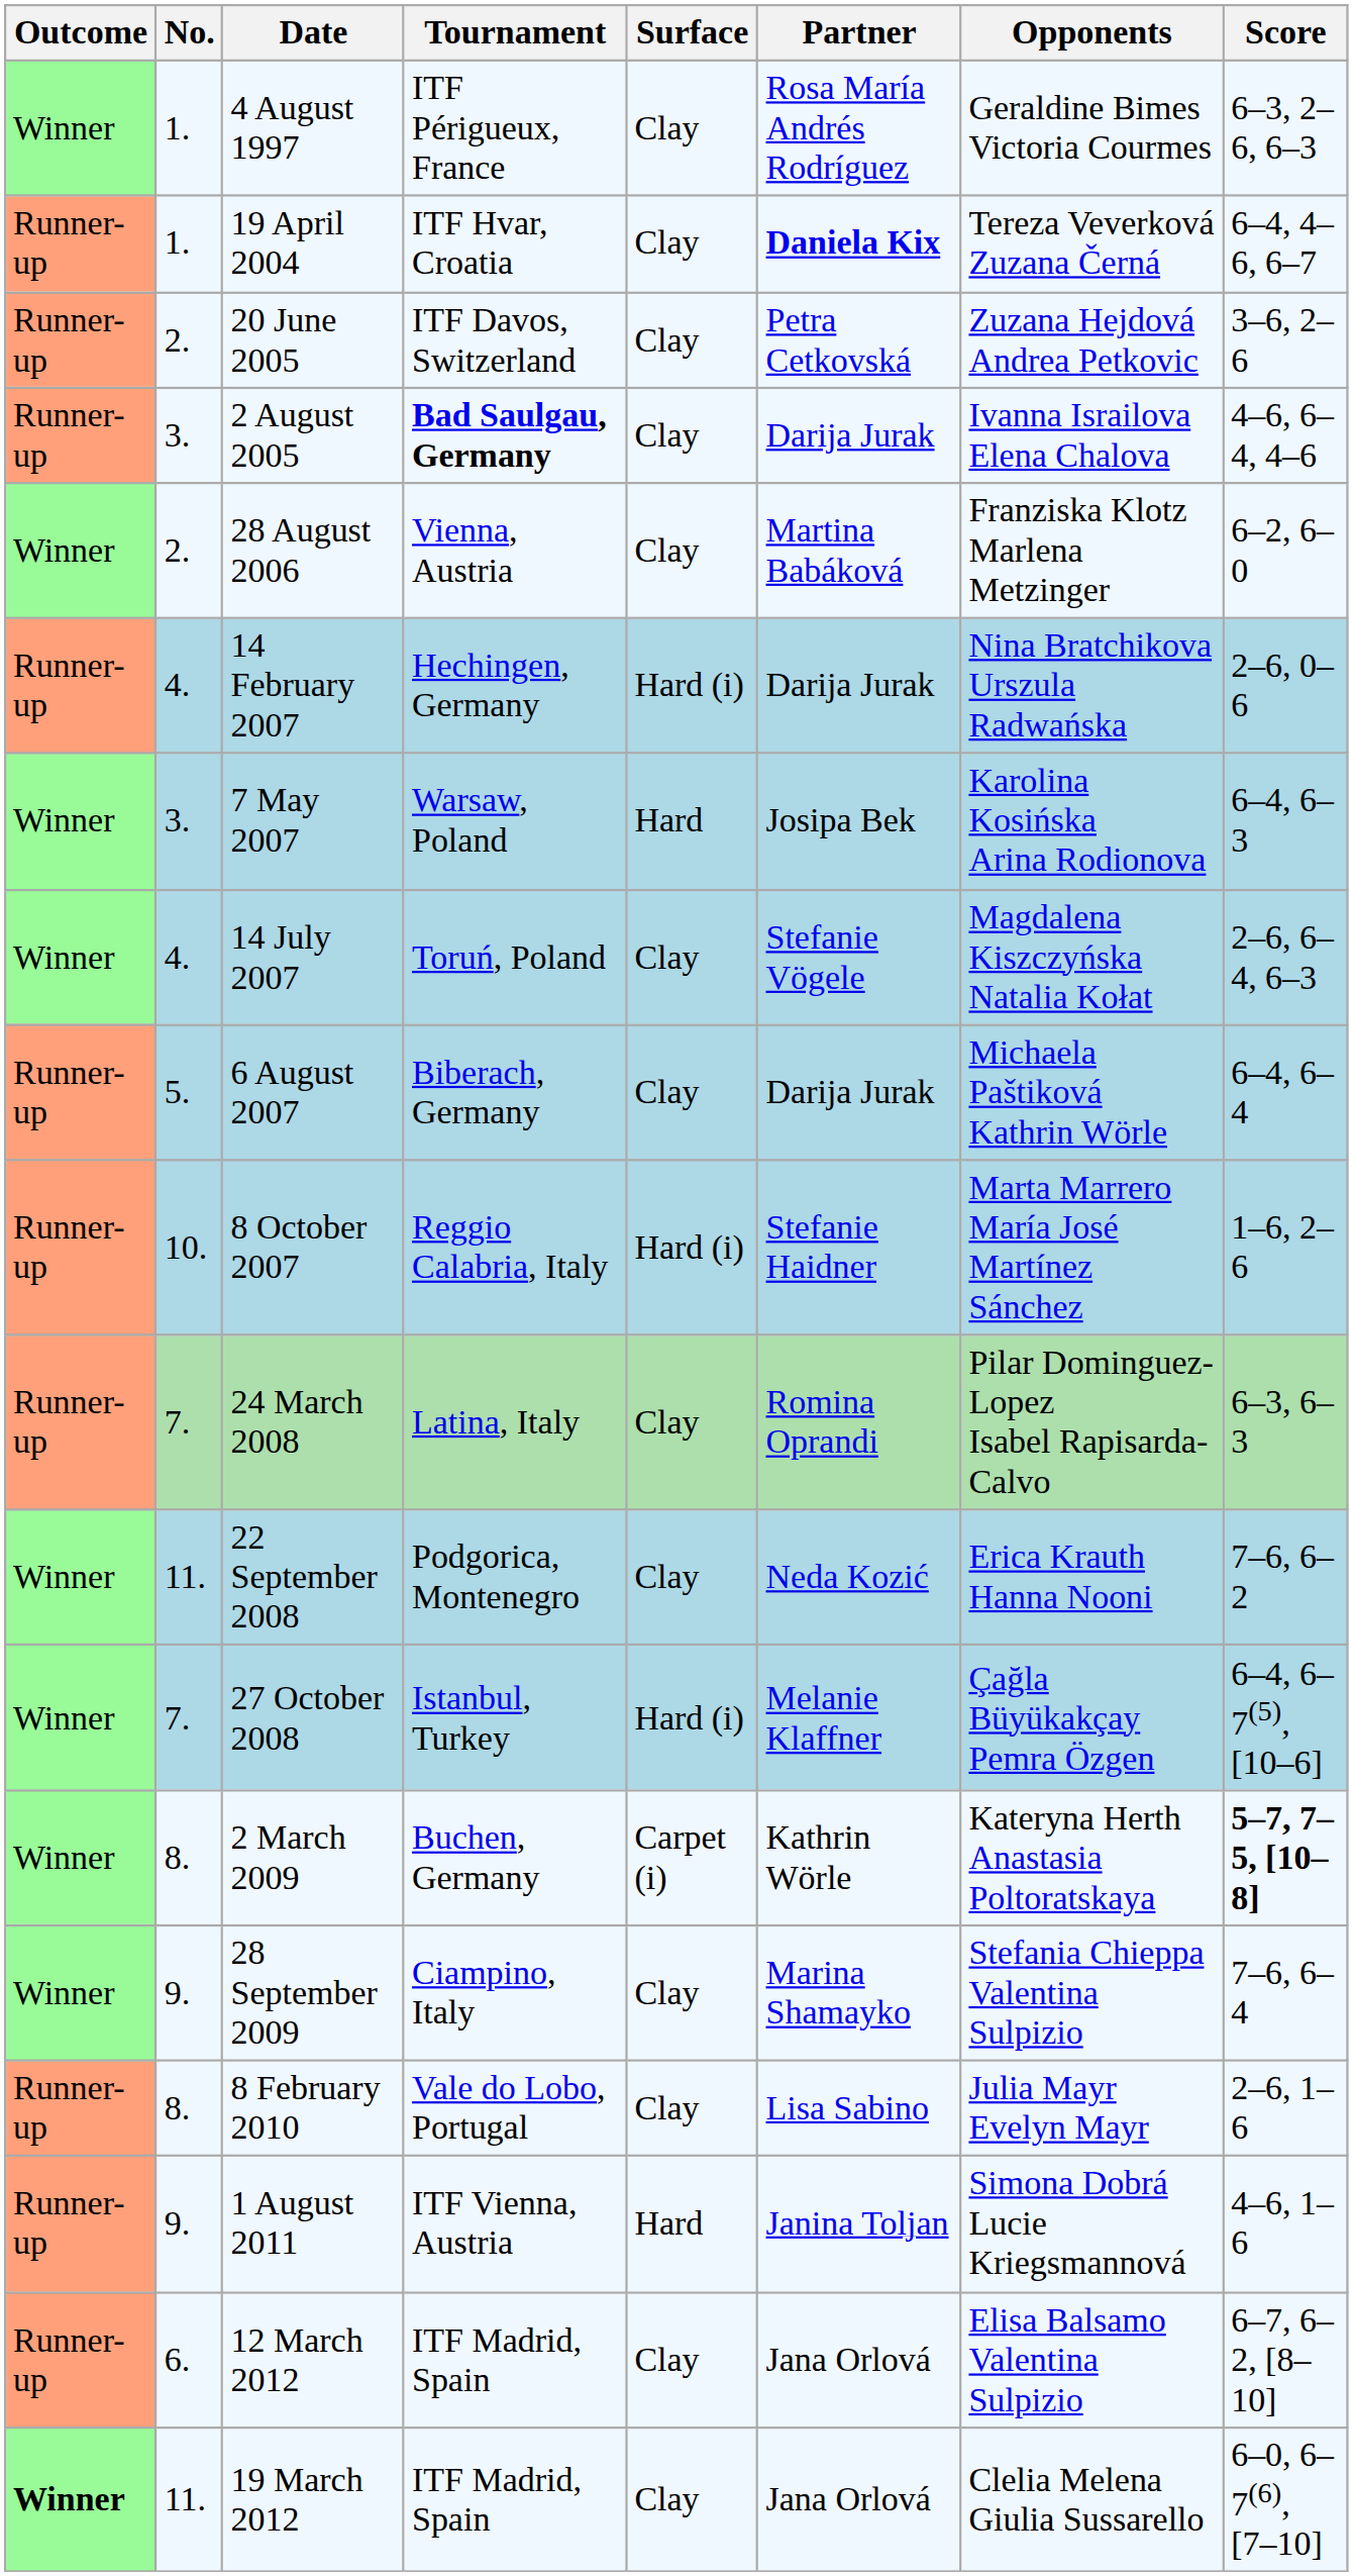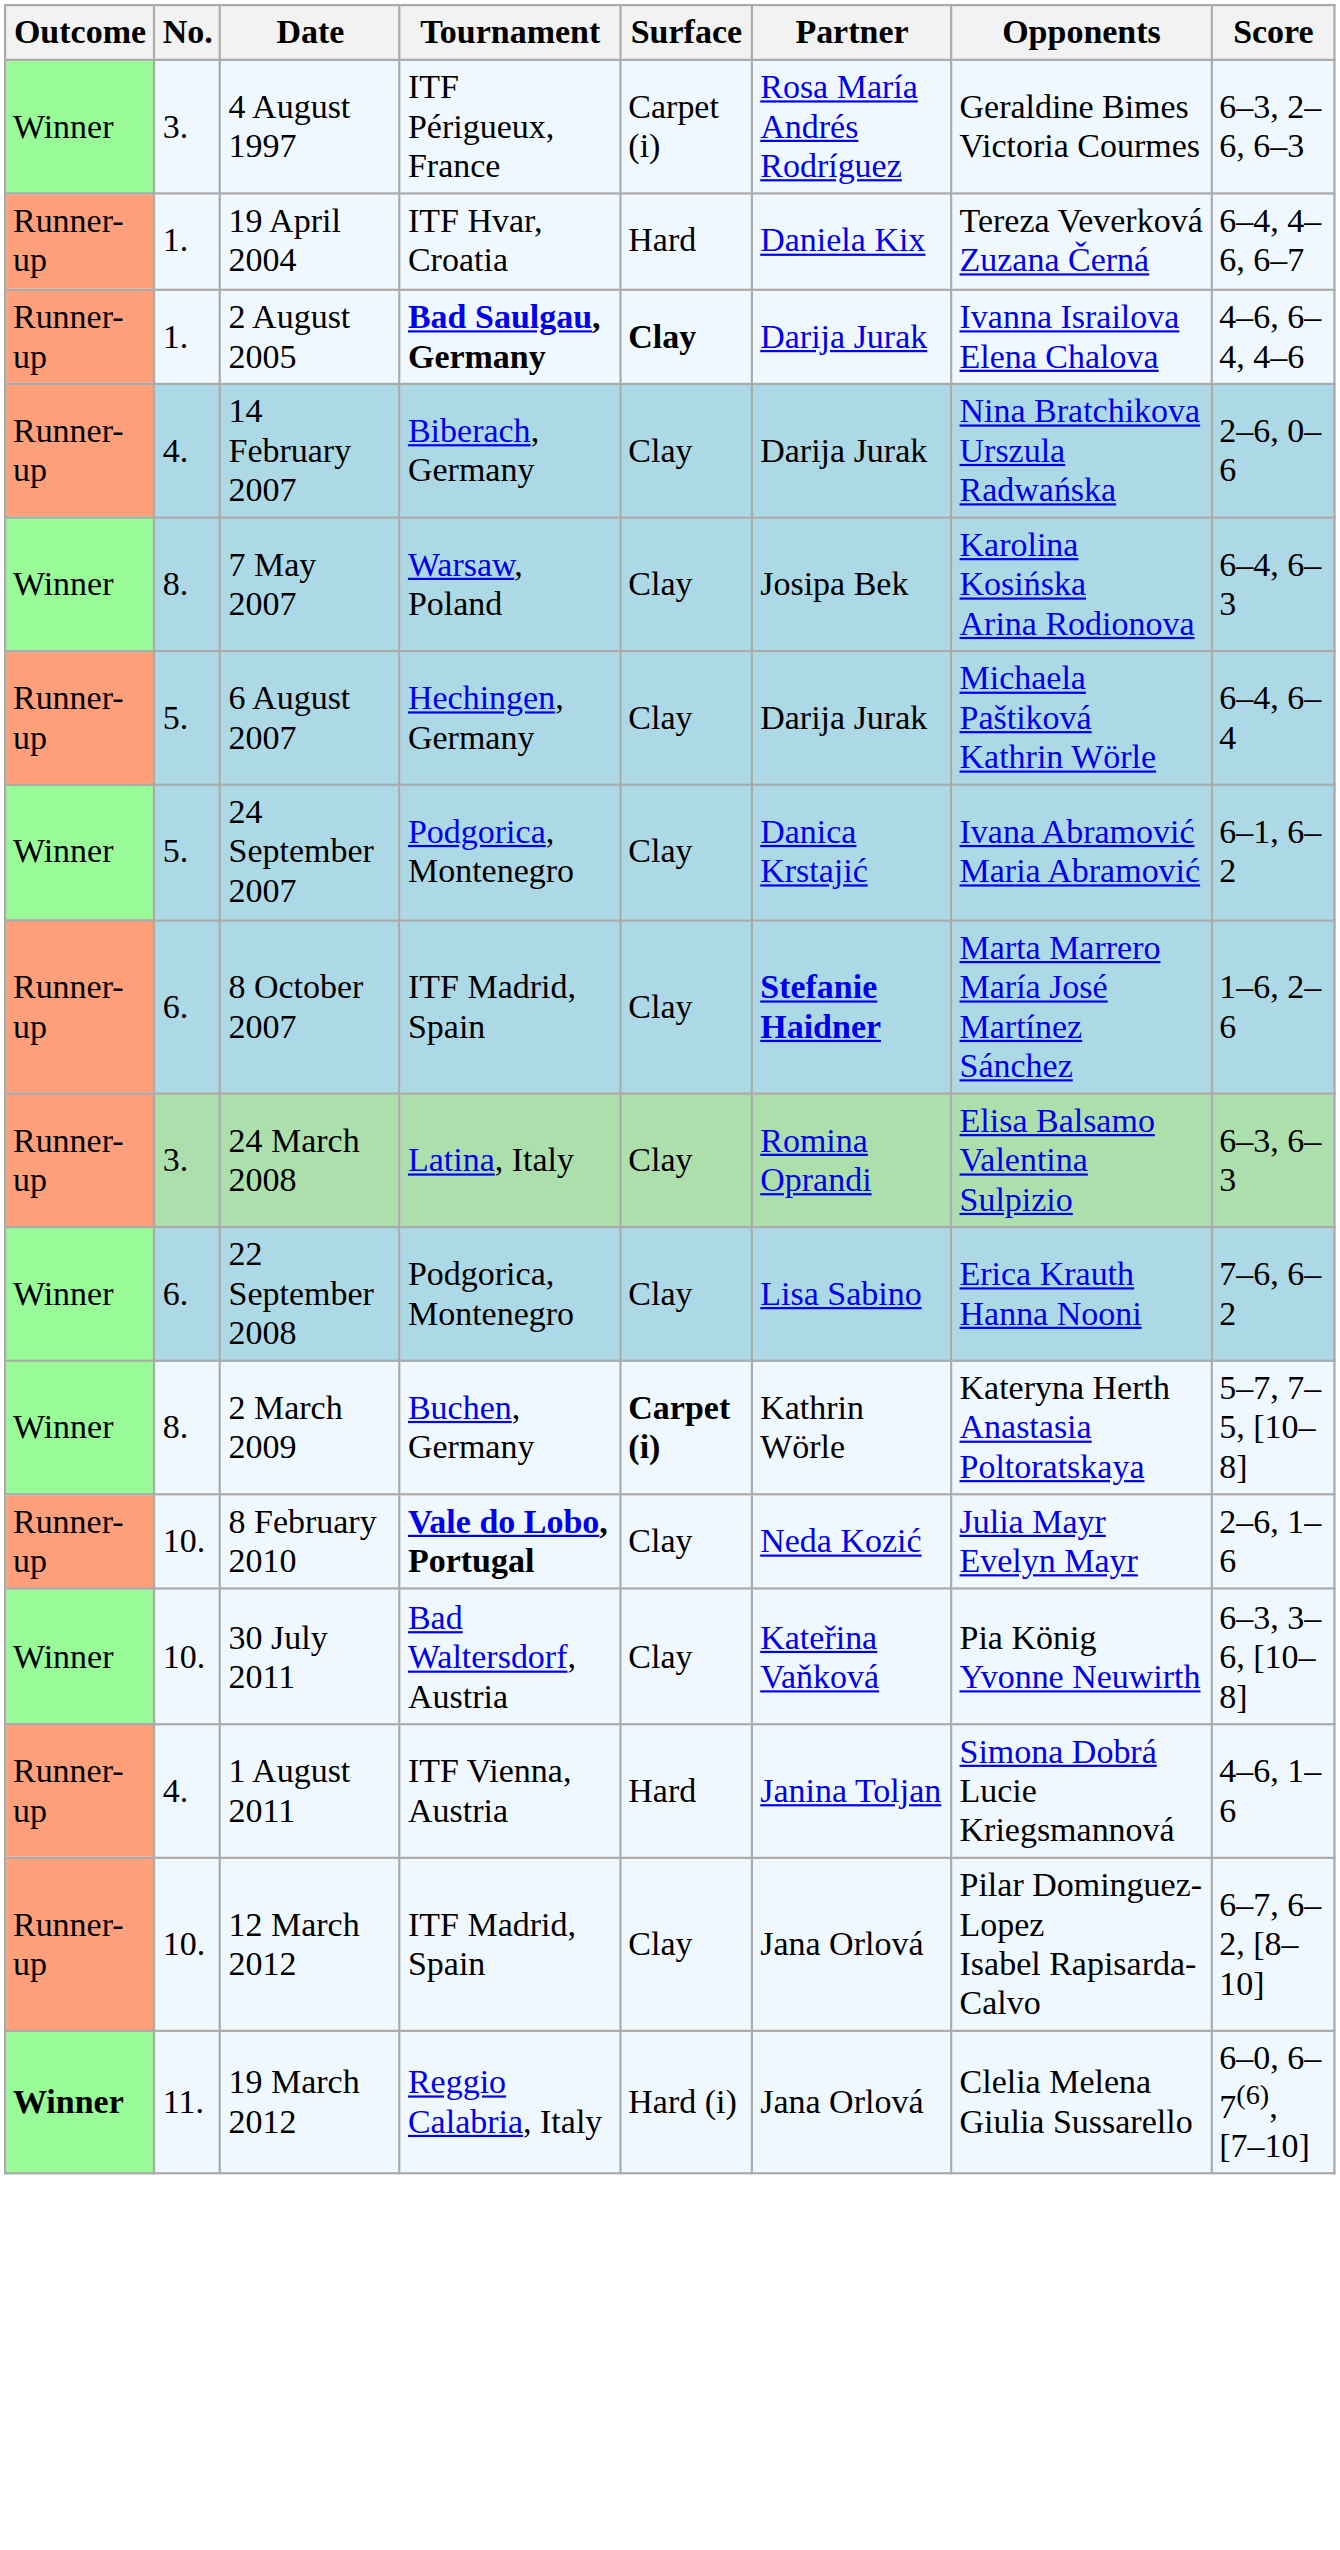 <table class="wikitable" style="font-size:97%;">
 <tr>
 <th>Outcome</th>
 <th>No.</th>
 <th>Date</th>
 <th>Tournament</th>
 <th>Surface</th>
 <th>Partner</th>
 <th>Opponents</th>
 <th>Score</th>
 </tr>
 <tr style="background:#f0f8ff;">
 <td style="background:#98fb98;">Winner</td>
-<td>1.</td>
+<td>3.</td>
 <td>4 August 1997</td>
 <td>ITF Périgueux, France</td>
-<td>Clay</td>
+<td>Carpet (i)</td>
 <td> <a href='#'>Rosa María Andrés Rodríguez</a></td>
 <td> Geraldine Bimes <br>  Victoria Courmes</td>
 <td>6–3, 2–6, 6–3</td>
 </tr>
 <tr style="background:#f0f8ff;">
 <td style="background:#ffa07a;">Runner-up</td>
 <td>1.</td>
 <td>19 April 2004</td>
 <td>ITF Hvar, Croatia</td>
-<td>Clay</td>
-<td><strong> <a href='#'>Daniela Kix</a></strong></td>
+<td>Hard</td>
+<td> <a href='#'>Daniela Kix</a></td>
 <td> Tereza Veverková <br>  <a href='#'>Zuzana Černá</a></td>
 <td>6–4, 4–6, 6–7</td>
 </tr>
 <tr style="background:#f0f8ff;">
 <td style="background:#ffa07a;">Runner-up</td>
-<td>2.</td>
-<td>20 June 2005</td>
-<td>ITF Davos, Switzerland</td>
-<td>Clay</td>
-<td> <a href='#'>Petra Cetkovská</a></td>
-<td> <a href='#'>Zuzana Hejdová</a> <br>  <a href='#'>Andrea Petkovic</a></td>
-<td>3–6, 2–6</td>
-</tr>
-<tr style="background:#f0f8ff;">
-<td style="background:#ffa07a;">Runner-up</td>
-<td>3.</td>
+<td>1.</td>
 <td>2 August 2005</td>
 <td><strong><a href='#'>Bad Saulgau</a>, Germany</strong></td>
-<td>Clay</td>
+<td><strong>Clay</strong></td>
 <td> <a href='#'>Darija Jurak</a></td>
 <td> <a href='#'>Ivanna Israilova</a> <br>  <a href='#'>Elena Chalova</a></td>
 <td>4–6, 6–4, 4–6</td>
-</tr>
-<tr style="background:#f0f8ff;">
-<td style="background:#98fb98;">Winner</td>
-<td>2.</td>
-<td>28 August 2006</td>
-<td><a href='#'>Vienna</a>, Austria</td>
-<td>Clay</td>
-<td> <a href='#'>Martina Babáková</a></td>
-<td> Franziska Klotz <br>  Marlena Metzinger</td>
-<td>6–2, 6–0</td>
 </tr>
 <tr style="background:lightblue;">
 <td style="background:#ffa07a;">Runner-up</td>
 <td>4.</td>
 <td>14 February 2007</td>
-<td><a href='#'>Hechingen</a>, Germany</td>
-<td>Hard (i)</td>
+<td><a href='#'>Biberach</a>, Germany</td>
+<td>Clay</td>
 <td> Darija Jurak</td>
 <td> <a href='#'>Nina Bratchikova</a> <br>  <a href='#'>Urszula Radwańska</a></td>
 <td>2–6, 0–6</td>
 </tr>
 <tr style="background:lightblue;">
 <td style="background:#98fb98;">Winner</td>
-<td>3.</td>
+<td>8.</td>
 <td>7 May 2007</td>
 <td><a href='#'>Warsaw</a>, Poland</td>
-<td>Hard</td>
+<td>Clay</td>
 <td> Josipa Bek</td>
 <td> <a href='#'>Karolina Kosińska</a> <br>  <a href='#'>Arina Rodionova</a></td>
 <td>6–4, 6–3</td>
 </tr>
 <tr style="background:lightblue;">
-<td style="background:#98fb98;">Winner</td>
-<td>4.</td>
-<td>14 July 2007</td>
-<td><a href='#'>Toruń</a>, Poland</td>
-<td>Clay</td>
-<td> <a href='#'>Stefanie Vögele</a></td>
-<td> <a href='#'>Magdalena Kiszczyńska</a> <br>  <a href='#'>Natalia Kołat</a></td>
-<td>2–6, 6–4, 6–3</td>
-</tr>
-<tr style="background:lightblue;">
 <td style="background:#ffa07a;">Runner-up</td>
 <td>5.</td>
 <td>6 August 2007</td>
-<td><a href='#'>Biberach</a>, Germany</td>
+<td><a href='#'>Hechingen</a>, Germany</td>
 <td>Clay</td>
 <td> Darija Jurak</td>
 <td> <a href='#'>Michaela Paštiková</a> <br>  <a href='#'>Kathrin Wörle</a></td>
 <td>6–4, 6–4</td>
 </tr>
 <tr style="background:lightblue;">
+<td style="background:#98fb98;">Winner</td>
+<td>5.</td>
+<td>24 September 2007</td>
+<td><a href='#'>Podgorica</a>, Montenegro</td>
+<td>Clay</td>
+<td> <a href='#'>Danica Krstajić</a></td>
+<td> <a href='#'>Ivana Abramović</a> <br>  <a href='#'>Maria Abramović</a></td>
+<td>6–1, 6–2</td>
+</tr>
+<tr style="background:lightblue;">
 <td style="background:#ffa07a;">Runner-up</td>
-<td>10.</td>
+<td>6.</td>
 <td>8 October 2007</td>
-<td><a href='#'>Reggio Calabria</a>, Italy</td>
-<td>Hard (i)</td>
-<td> <a href='#'>Stefanie Haidner</a></td>
+<td>ITF Madrid, Spain</td>
+<td>Clay</td>
+<td><strong> <a href='#'>Stefanie Haidner</a></strong></td>
 <td> <a href='#'>Marta Marrero</a> <br>  <a href='#'>María José Martínez Sánchez</a></td>
 <td>1–6, 2–6</td>
 </tr>
 <tr style="background:#addfad;">
 <td style="background:#ffa07a;">Runner-up</td>
-<td>7.</td>
+<td>3.</td>
 <td>24 March 2008</td>
 <td><a href='#'>Latina</a>, Italy</td>
 <td>Clay</td>
 <td> <a href='#'>Romina Oprandi</a></td>
-<td> Pilar Dominguez-Lopez <br>  Isabel Rapisarda-Calvo</td>
+<td> <a href='#'>Elisa Balsamo</a> <br>  <a href='#'>Valentina Sulpizio</a></td>
 <td>6–3, 6–3</td>
 </tr>
 <tr style="background:lightblue;">
 <td style="background:#98fb98;">Winner</td>
-<td>11.</td>
+<td>6.</td>
 <td>22 September 2008</td>
 <td>Podgorica, Montenegro</td>
 <td>Clay</td>
-<td> <a href='#'>Neda Kozić</a></td>
+<td> <a href='#'>Lisa Sabino</a></td>
 <td> <a href='#'>Erica Krauth</a> <br>  <a href='#'>Hanna Nooni</a></td>
 <td>7–6, 6–2</td>
-</tr>
-<tr style="background:lightblue;">
-<td style="background:#98fb98;">Winner</td>
-<td>7.</td>
-<td>27 October 2008</td>
-<td><a href='#'>Istanbul</a>, Turkey</td>
-<td>Hard (i)</td>
-<td> <a href='#'>Melanie Klaffner</a></td>
-<td> <a href='#'>Çağla Büyükakçay</a> <br>  <a href='#'>Pemra Özgen</a></td>
-<td>6–4, 6–7<sup>(5)</sup>, [10–6]</td>
 </tr>
 <tr style="background:#f0f8ff;">
 <td style="background:#98fb98;">Winner</td>
 <td>8.</td>
 <td>2 March 2009</td>
 <td><a href='#'>Buchen</a>, Germany</td>
-<td>Carpet (i)</td>
+<td><strong>Carpet (i)</strong></td>
 <td> Kathrin Wörle</td>
 <td> Kateryna Herth <br>  <a href='#'>Anastasia Poltoratskaya</a></td>
-<td><strong>5–7, 7–5, [10–8]</strong></td>
-</tr>
-<tr style="background:#f0f8ff;">
-<td style="background:#98fb98;">Winner</td>
-<td>9.</td>
-<td>28 September 2009</td>
-<td><a href='#'>Ciampino</a>, Italy</td>
-<td>Clay</td>
-<td> <a href='#'>Marina Shamayko</a></td>
-<td> <a href='#'>Stefania Chieppa</a> <br>  <a href='#'>Valentina Sulpizio</a></td>
-<td>7–6, 6–4</td>
+<td>5–7, 7–5, [10–8]</td>
 </tr>
 <tr style="background:#f0f8ff;">
 <td style="background:#ffa07a;">Runner-up</td>
-<td>8.</td>
+<td>10.</td>
 <td>8 February 2010</td>
-<td><a href='#'>Vale do Lobo</a>, Portugal</td>
+<td><strong><a href='#'>Vale do Lobo</a>, Portugal</strong></td>
 <td>Clay</td>
-<td> <a href='#'>Lisa Sabino</a></td>
+<td> <a href='#'>Neda Kozić</a></td>
 <td> <a href='#'>Julia Mayr</a> <br>  <a href='#'>Evelyn Mayr</a></td>
 <td>2–6, 1–6</td>
 </tr>
 <tr style="background:#f0f8ff;">
+<td style="background:#98fb98;">Winner</td>
+<td>10.</td>
+<td>30 July 2011</td>
+<td><a href='#'>Bad Waltersdorf</a>, Austria</td>
+<td>Clay</td>
+<td> <a href='#'>Kateřina Vaňková</a></td>
+<td> Pia König <br>  <a href='#'>Yvonne Neuwirth</a></td>
+<td>6–3, 3–6, [10–8]</td>
+</tr>
+<tr style="background:#f0f8ff;">
 <td style="background:#ffa07a;">Runner-up</td>
-<td>9.</td>
+<td>4.</td>
 <td>1 August 2011</td>
 <td>ITF Vienna, Austria</td>
 <td>Hard</td>
 <td> <a href='#'>Janina Toljan</a></td>
 <td> <a href='#'>Simona Dobrá</a> <br>  Lucie Kriegsmannová</td>
 <td>4–6, 1–6</td>
 </tr>
 <tr style="background:#f0f8ff;">
 <td style="background:#ffa07a;">Runner-up</td>
-<td>6.</td>
+<td>10.</td>
 <td>12 March 2012</td>
 <td>ITF Madrid, Spain</td>
 <td>Clay</td>
 <td> Jana Orlová</td>
-<td> <a href='#'>Elisa Balsamo</a> <br>  <a href='#'>Valentina Sulpizio</a></td>
+<td> Pilar Dominguez-Lopez <br>  Isabel Rapisarda-Calvo</td>
 <td>6–7, 6–2, [8–10]</td>
 </tr>
 <tr style="background:#f0f8ff;">
 <td style="background:#98fb98;"><strong>Winner</strong></td>
 <td>11.</td>
 <td>19 March 2012</td>
-<td>ITF Madrid, Spain</td>
-<td>Clay</td>
+<td><a href='#'>Reggio Calabria</a>, Italy</td>
+<td>Hard (i)</td>
 <td> Jana Orlová</td>
 <td> Clelia Melena <br>  Giulia Sussarello</td>
 <td>6–0, 6–7<sup>(6)</sup>, [7–10]</td>
 </tr>
 </table>
